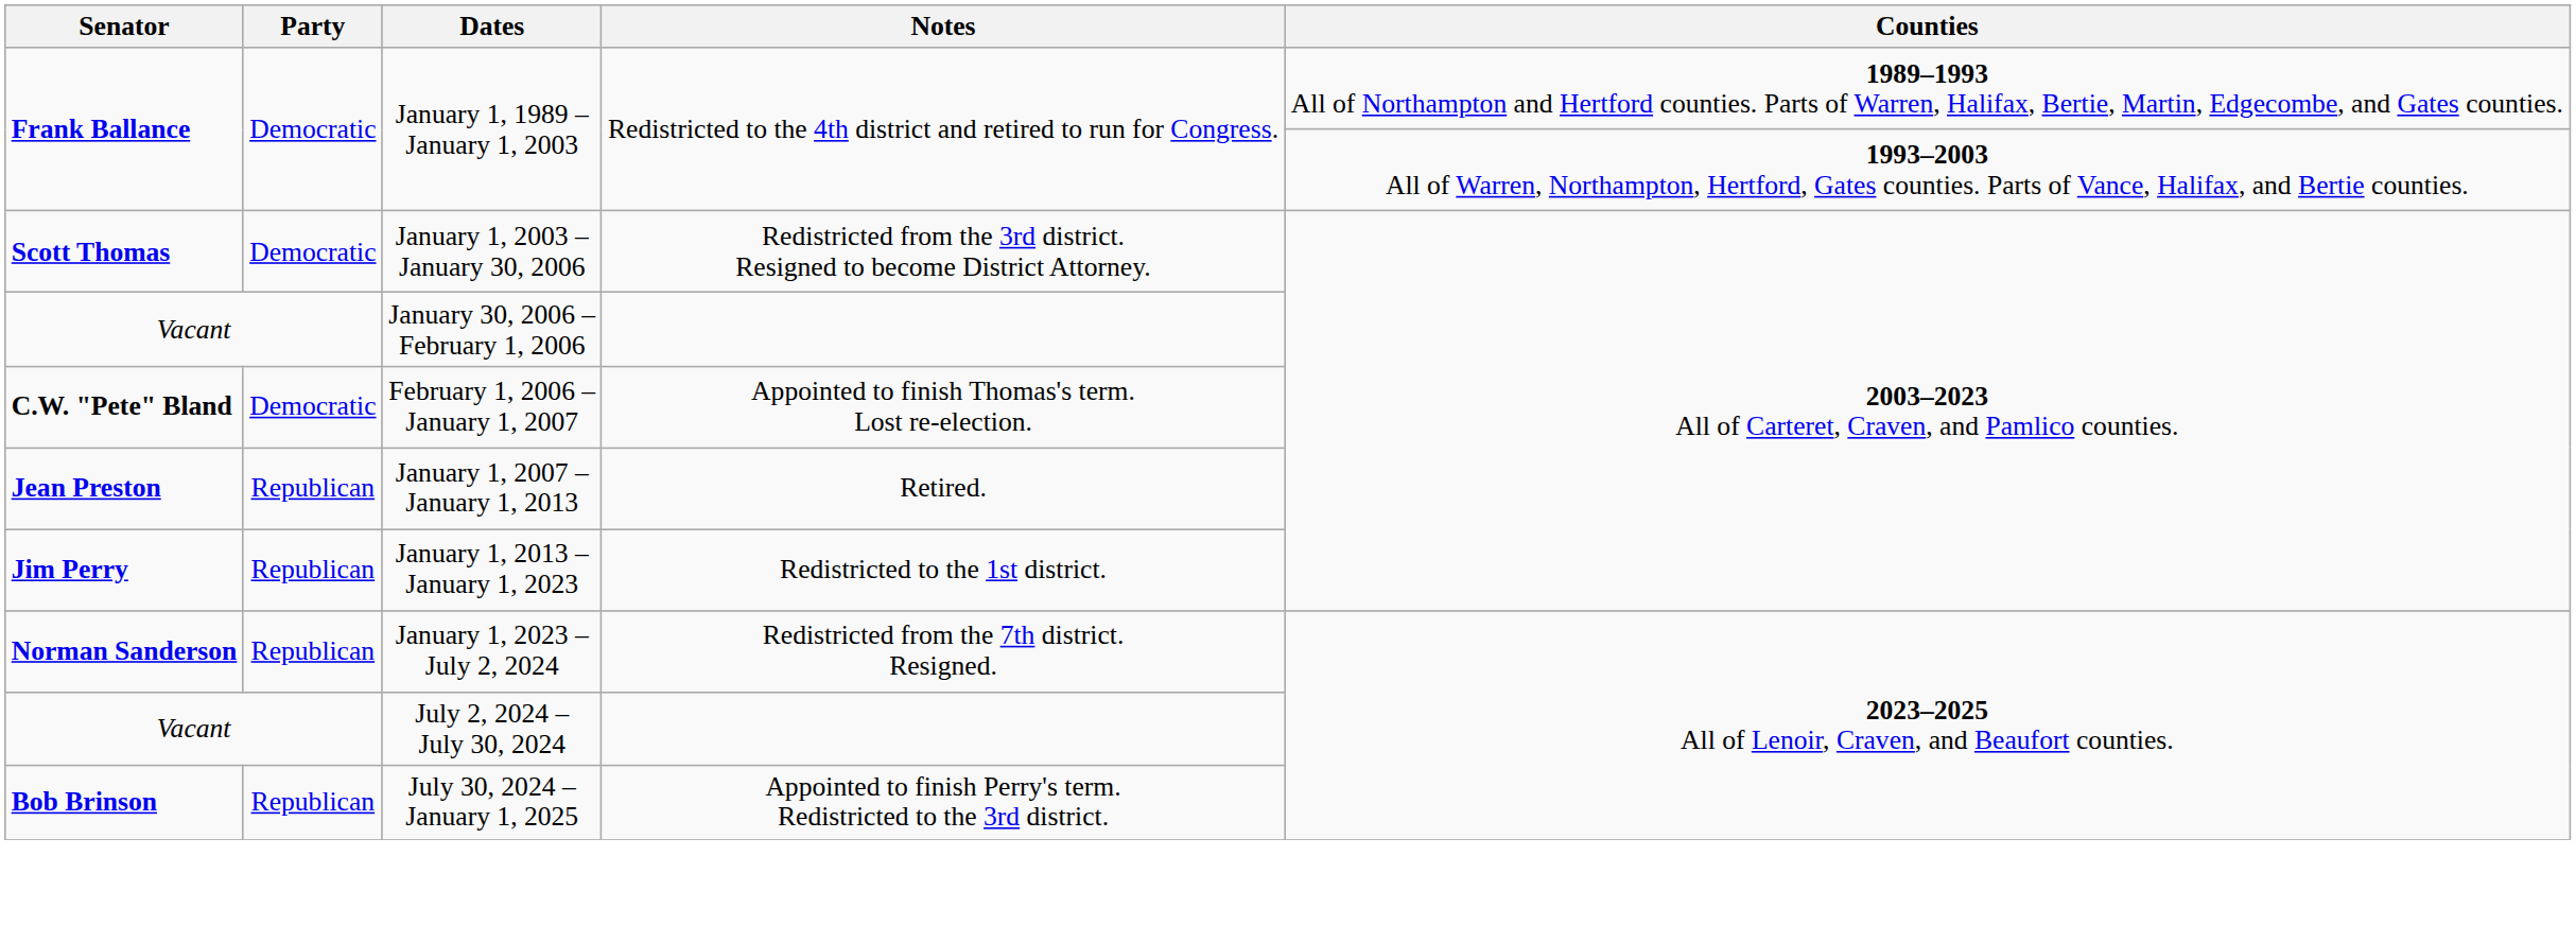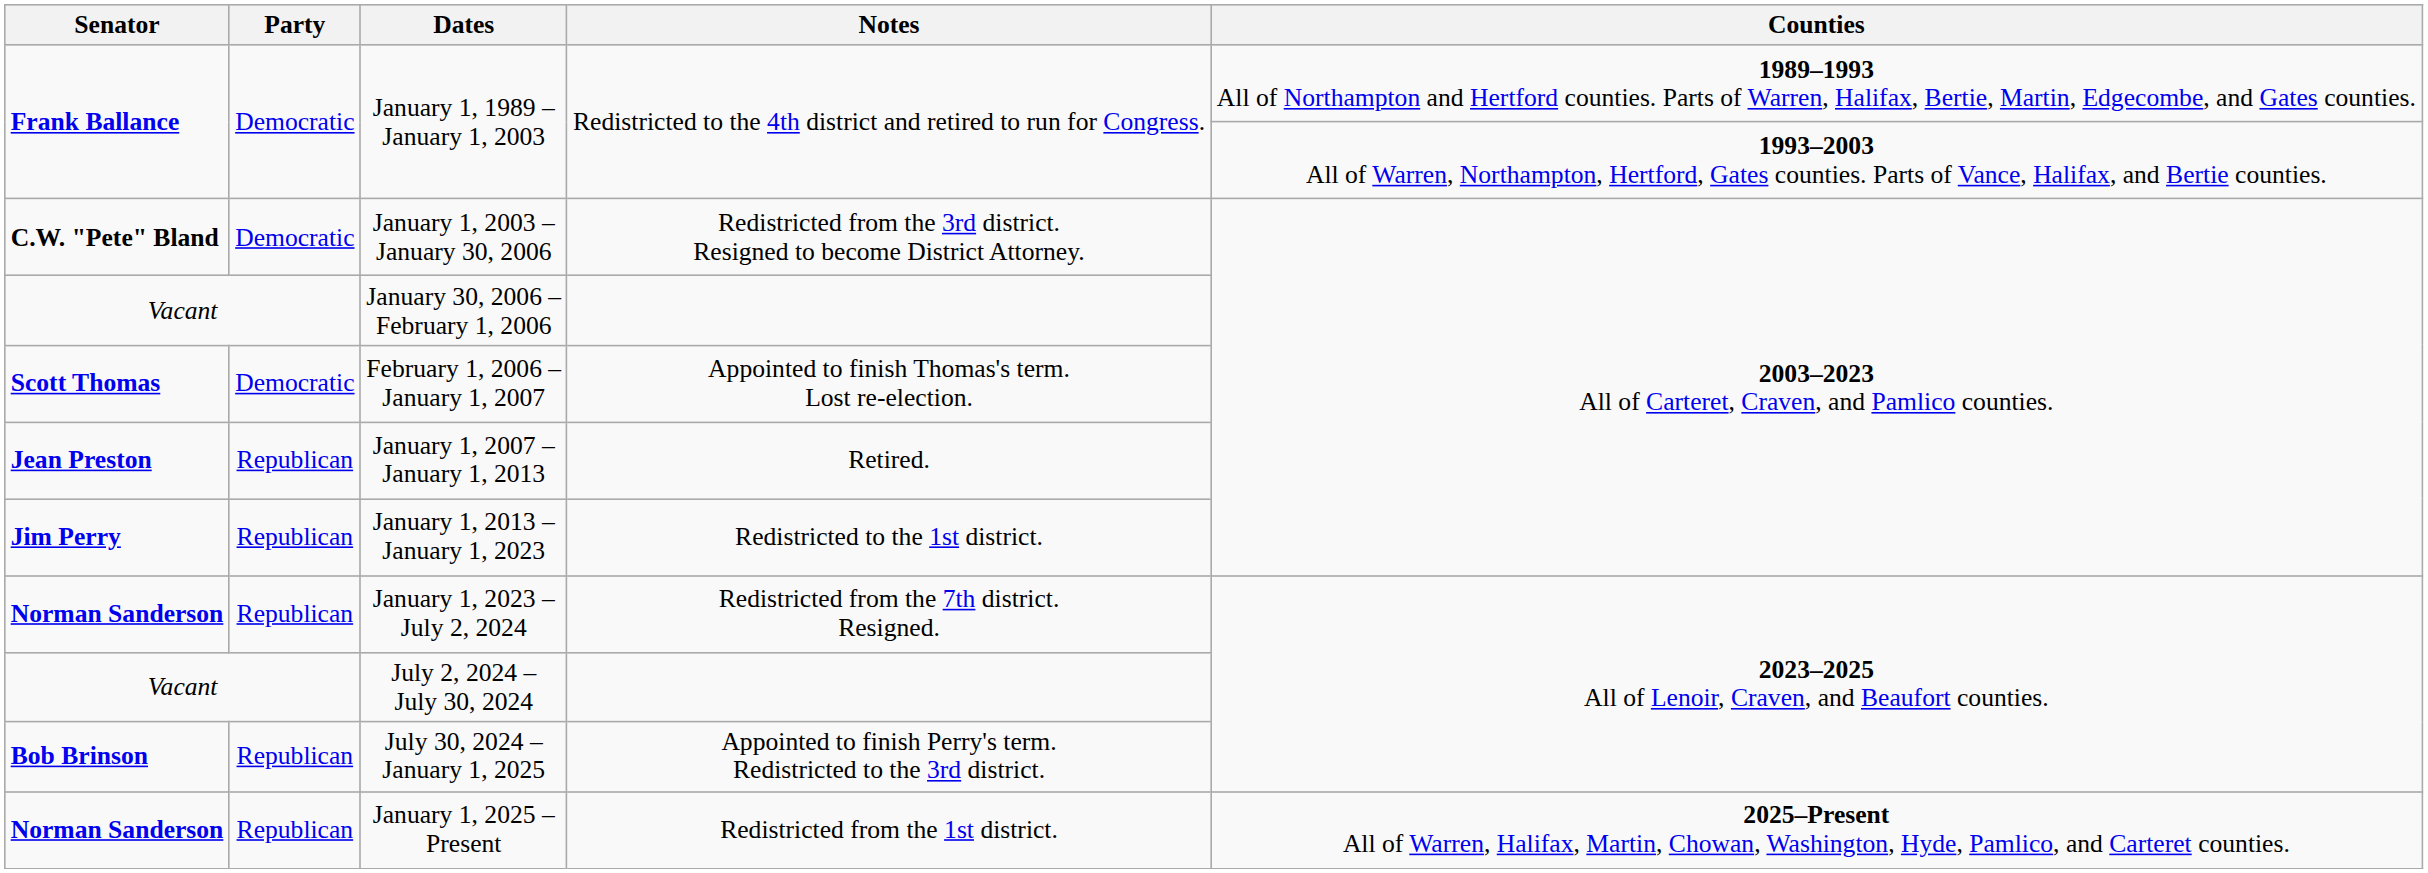 <table class=wikitable style="text-align:center">
 <tr>
 <th>Senator</th>
 <th>Party</th>
 <th>Dates</th>
 <th>Notes</th>
 <th>Counties</th>
 </tr>
 <tr style="height:3em">
 <td rowspan=2 align=left><strong><a href='#'>Frank Ballance</a></strong></td>
 <td rowspan=2 ><a href='#'>Democratic</a></td>
 <td rowspan=2 nowrap>January 1, 1989 – <br> January 1, 2003</td>
 <td rowspan=2>Redistricted to the <a href='#'>4th</a> district and retired to run for <a href='#'>Congress</a>.</td>
 <td><strong>1989–1993</strong><br> All of <a href='#'>Northampton</a> and <a href='#'>Hertford</a> counties. Parts of <a href='#'>Warren</a>, <a href='#'>Halifax</a>, <a href='#'>Bertie</a>, <a href='#'>Martin</a>, <a href='#'>Edgecombe</a>, and <a href='#'>Gates</a> counties.</td>
 </tr>
 <tr style="height:3em">
 <td><strong>1993–2003</strong><br> All of <a href='#'>Warren</a>, <a href='#'>Northampton</a>, <a href='#'>Hertford</a>, <a href='#'>Gates</a> counties. Parts of <a href='#'>Vance</a>, <a href='#'>Halifax</a>, and <a href='#'>Bertie</a> counties.</td>
 </tr>
 <tr style="height:3em">
-<td align=left><strong><a href='#'>Scott Thomas</a></strong></td>
+<td align=left><strong>C.W. "Pete" Bland</strong></td>
 <td><a href='#'>Democratic</a></td>
 <td nowrap>January 1, 2003 – <br> January 30, 2006</td>
 <td>Redistricted from the <a href='#'>3rd</a> district. <br> Resigned to become District Attorney.</td>
 <td rowspan=5><strong>2003–2023</strong><br> All of <a href='#'>Carteret</a>, <a href='#'>Craven</a>, and <a href='#'>Pamlico</a> counties.</td>
 </tr>
 <tr>
 <td colspan=2 align=center><em>Vacant</em></td>
 <td nowrap>January 30, 2006 – <br> February 1, 2006</td>
 <td></td>
 </tr>
 <tr style="height:3em">
-<td align=left><strong>C.W. "Pete" Bland</strong></td>
+<td align=left><strong><a href='#'>Scott Thomas</a></strong></td>
 <td><a href='#'>Democratic</a></td>
 <td nowrap>February 1, 2006 – <br> January 1, 2007</td>
 <td>Appointed to finish Thomas's term. <br> Lost re-election.</td>
 </tr>
 <tr style="height:3em">
 <td align=left><strong><a href='#'>Jean Preston</a></strong></td>
 <td><a href='#'>Republican</a></td>
 <td nowrap>January 1, 2007 – <br> January 1, 2013</td>
 <td>Retired.</td>
 </tr>
 <tr style="height:3em">
 <td align=left><strong><a href='#'>Jim Perry</a></strong></td>
 <td><a href='#'>Republican</a></td>
 <td nowrap>January 1, 2013 – <br> January 1, 2023</td>
 <td>Redistricted to the <a href='#'>1st</a> district.</td>
 </tr>
 <tr style="height:3em">
 <td align=left><strong><a href='#'>Norman Sanderson</a></strong></td>
 <td><a href='#'>Republican</a></td>
 <td nowrap>January 1, 2023 – <br> July 2, 2024</td>
 <td>Redistricted from the <a href='#'>7th</a> district. <br> Resigned.</td>
 <td rowspan=3><strong>2023–2025</strong><br> All of <a href='#'>Lenoir</a>, <a href='#'>Craven</a>, and <a href='#'>Beaufort</a> counties.</td>
 </tr>
 <tr>
 <td colspan=2 align=center><em>Vacant</em></td>
 <td nowrap>July 2, 2024 – <br> July 30, 2024</td>
 <td></td>
 </tr>
 <tr>
 <td align=left><strong><a href='#'>Bob Brinson</a></strong></td>
 <td><a href='#'>Republican</a></td>
 <td nowrap>July 30, 2024 – <br> January 1, 2025</td>
 <td>Appointed to finish Perry's term. <br> Redistricted to the <a href='#'>3rd</a> district.</td>
 </tr>
+<tr style="height:3em">
+<td align=left><strong><a href='#'>Norman Sanderson</a></strong></td>
+<td><a href='#'>Republican</a></td>
+<td nowrap>January 1, 2025 – <br> Present</td>
+<td>Redistricted from the <a href='#'>1st</a> district.</td>
+<td><strong>2025–Present</strong><br> All of <a href='#'>Warren</a>, <a href='#'>Halifax</a>, <a href='#'>Martin</a>, <a href='#'>Chowan</a>, <a href='#'>Washington</a>, <a href='#'>Hyde</a>, <a href='#'>Pamlico</a>, and <a href='#'>Carteret</a> counties.</td>
+</tr>
 </table>
